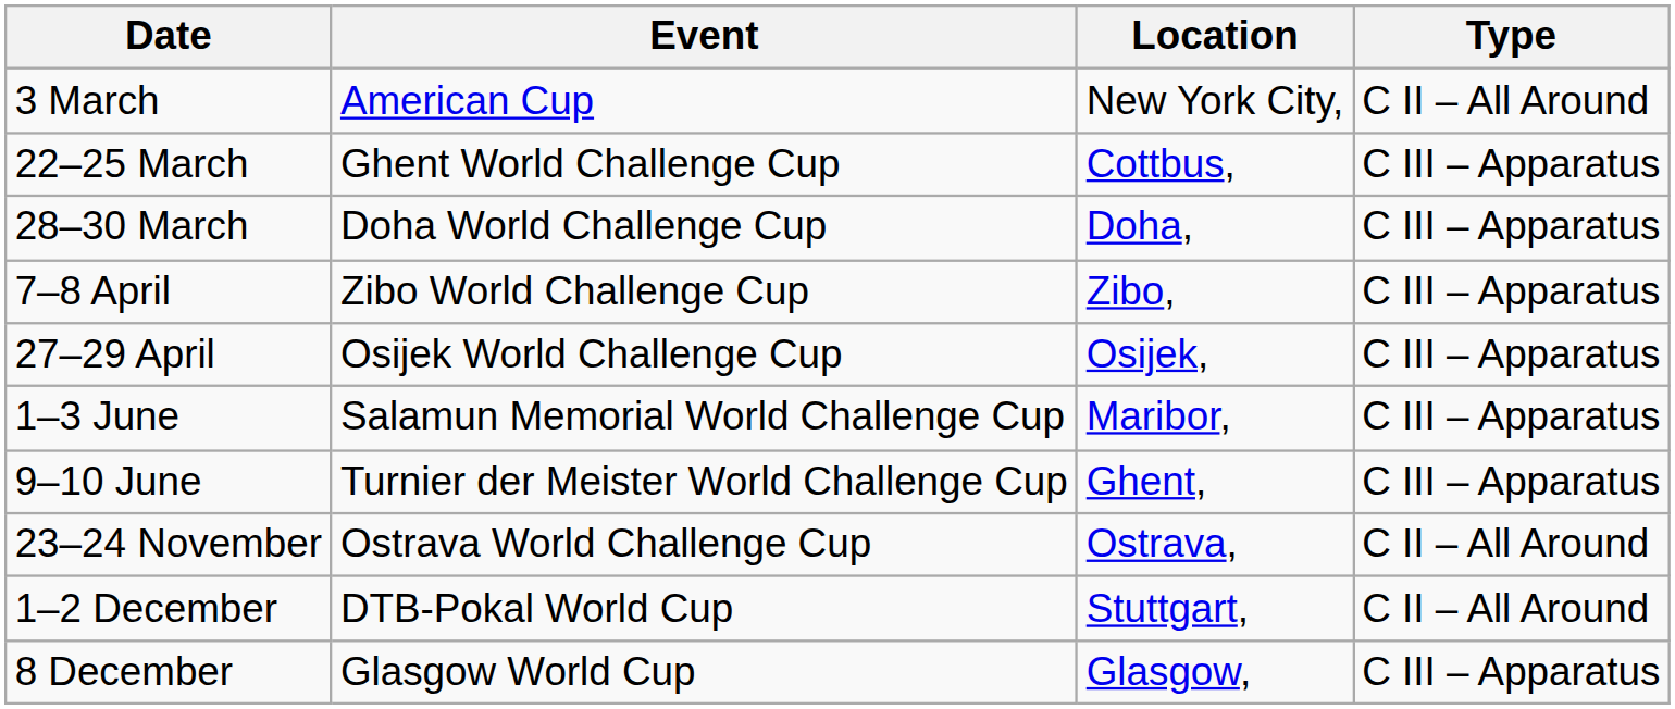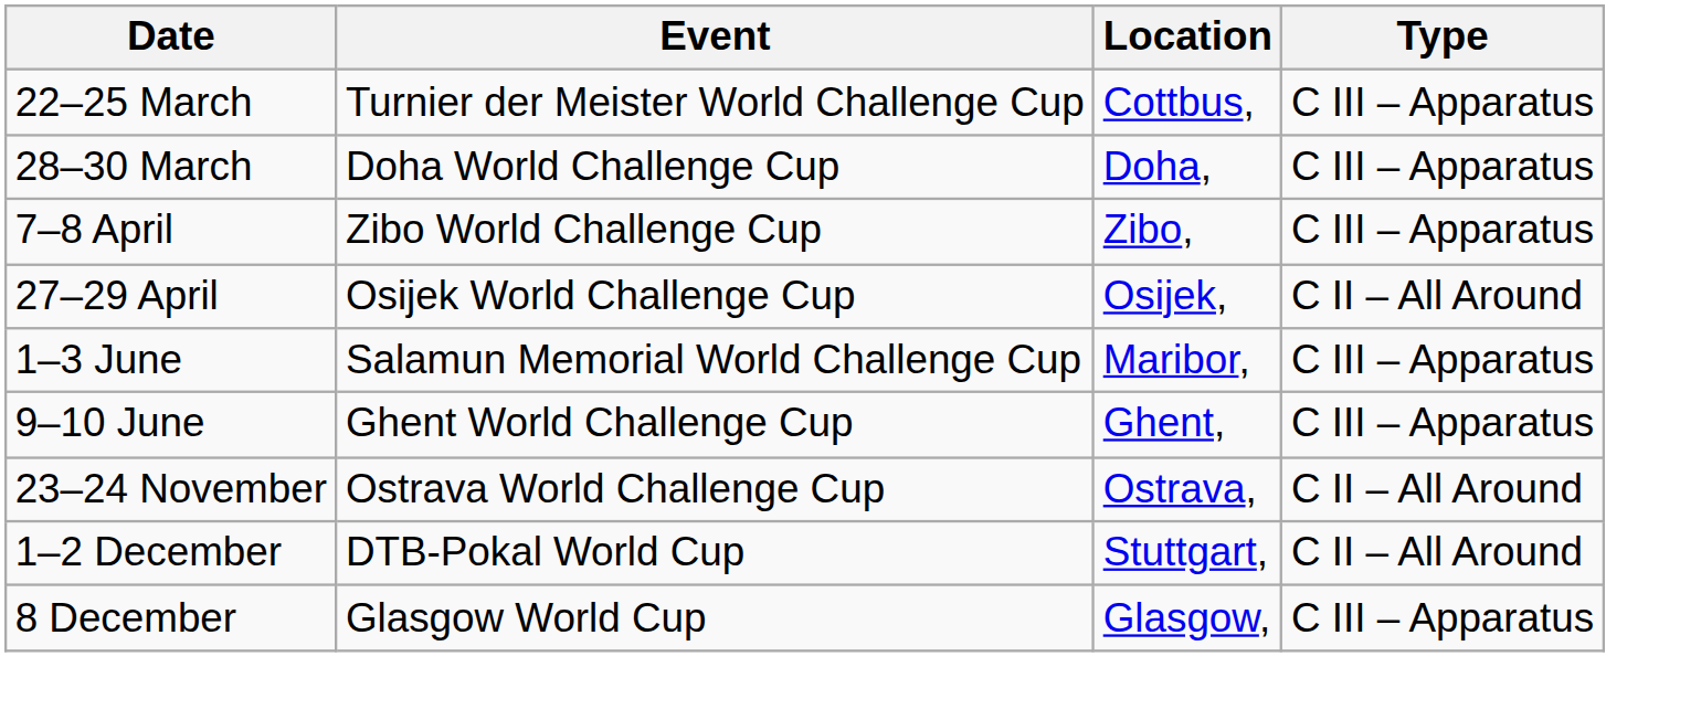 <table class="wikitable sortable">
 <tr>
 <th>Date</th>
 <th>Event</th>
 <th>Location</th>
 <th>Type</th>
 </tr>
 <tr>
-<td>3 March</td>
-<td><a href='#'>American Cup</a></td>
-<td>New York City, </td>
-<td>C II – All Around</td>
-</tr>
-<tr>
 <td>22–25 March</td>
-<td>Ghent World Challenge Cup</td>
+<td>Turnier der Meister World Challenge Cup</td>
 <td><a href='#'>Cottbus</a>, </td>
 <td>C III – Apparatus</td>
 </tr>
 <tr>
 <td>28–30 March</td>
 <td>Doha World Challenge Cup</td>
 <td><a href='#'>Doha</a>, </td>
 <td>C III – Apparatus</td>
 </tr>
 <tr>
 <td>7–8 April</td>
 <td>Zibo World Challenge Cup</td>
 <td><a href='#'>Zibo</a>, </td>
 <td>C III – Apparatus</td>
 </tr>
 <tr>
 <td>27–29 April</td>
 <td>Osijek World Challenge Cup</td>
 <td><a href='#'>Osijek</a>, </td>
-<td>C III – Apparatus</td>
+<td>C II – All Around</td>
 </tr>
 <tr>
 <td>1–3 June</td>
 <td>Salamun Memorial World Challenge Cup</td>
 <td><a href='#'>Maribor</a>, </td>
 <td>C III – Apparatus</td>
 </tr>
 <tr>
 <td>9–10 June</td>
-<td>Turnier der Meister World Challenge Cup</td>
+<td>Ghent World Challenge Cup</td>
 <td><a href='#'>Ghent</a>, </td>
 <td>C III – Apparatus</td>
 </tr>
 <tr>
 <td>23–24 November</td>
 <td>Ostrava World Challenge Cup</td>
 <td><a href='#'>Ostrava</a>, </td>
 <td>C II – All Around</td>
 </tr>
 <tr>
 <td>1–2 December</td>
 <td>DTB-Pokal World Cup</td>
 <td><a href='#'>Stuttgart</a>, </td>
 <td>C II – All Around</td>
 </tr>
 <tr>
 <td>8 December</td>
 <td>Glasgow  World Cup</td>
 <td><a href='#'>Glasgow</a>, </td>
 <td>C III – Apparatus</td>
 </tr>
 </table>
